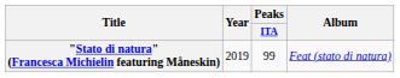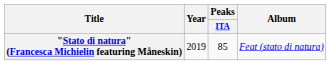 <table class="wikitable plainrowheaders" style="text-align:center;">
 <tr>
 <th scope="col" rowspan="2">Title</th>
 <th scope="col" rowspan="2">Year</th>
 <th scope="col" colspan="1">Peaks</th>
 <th scope="col" rowspan="2">Album</th>
 </tr>
 <tr>
 <th scope="col" style="width:3em;font-size:85%;"><a href='#'>ITA</a><br></th>
 </tr>
 <tr>
 <th scope="row">"<a href='#'>Stato di natura</a>"<br><span>(<a href='#'>Francesca Michielin</a> featuring Måneskin)</span></th>
 <td>2019</td>
-<td>99</td>
+<td>85</td>
 <td><em><a href='#'>Feat (stato di natura)</a></em></td>
 </tr>
 </table>
